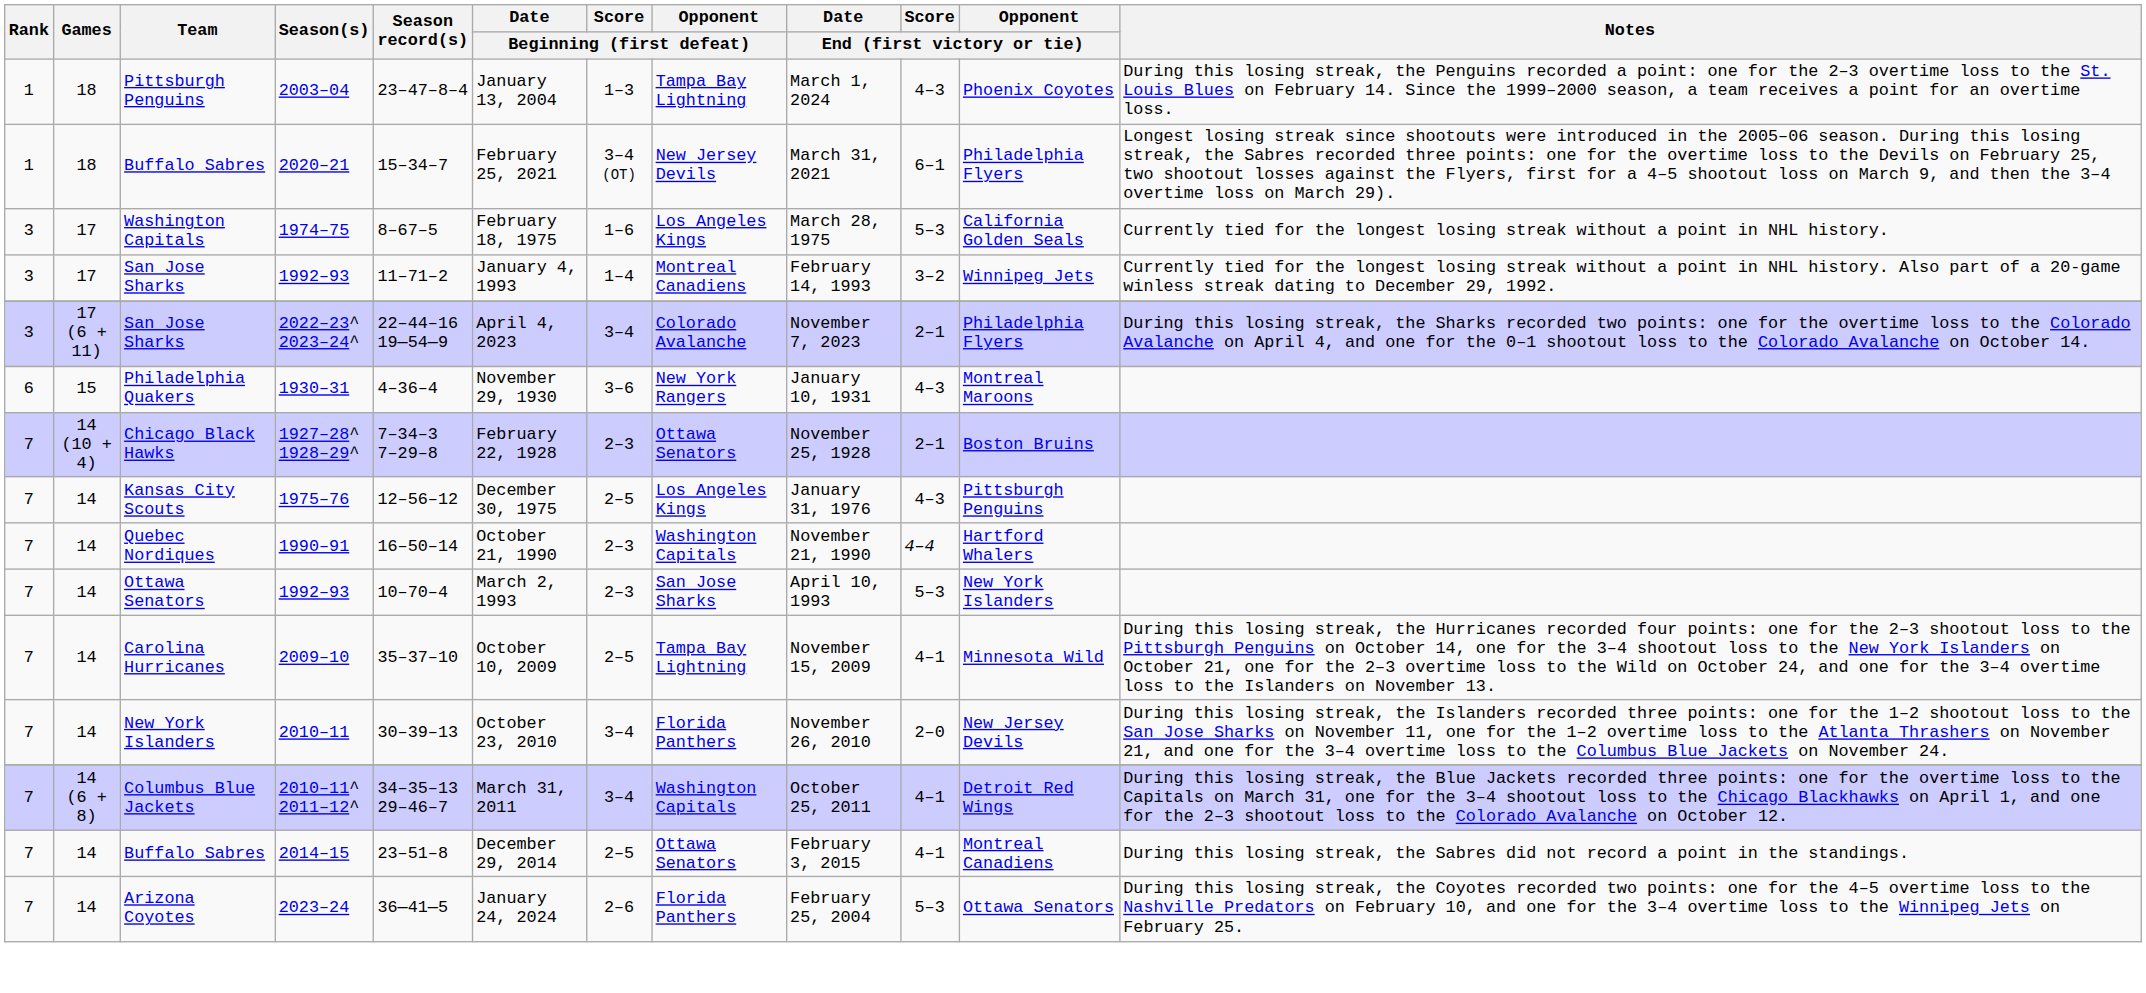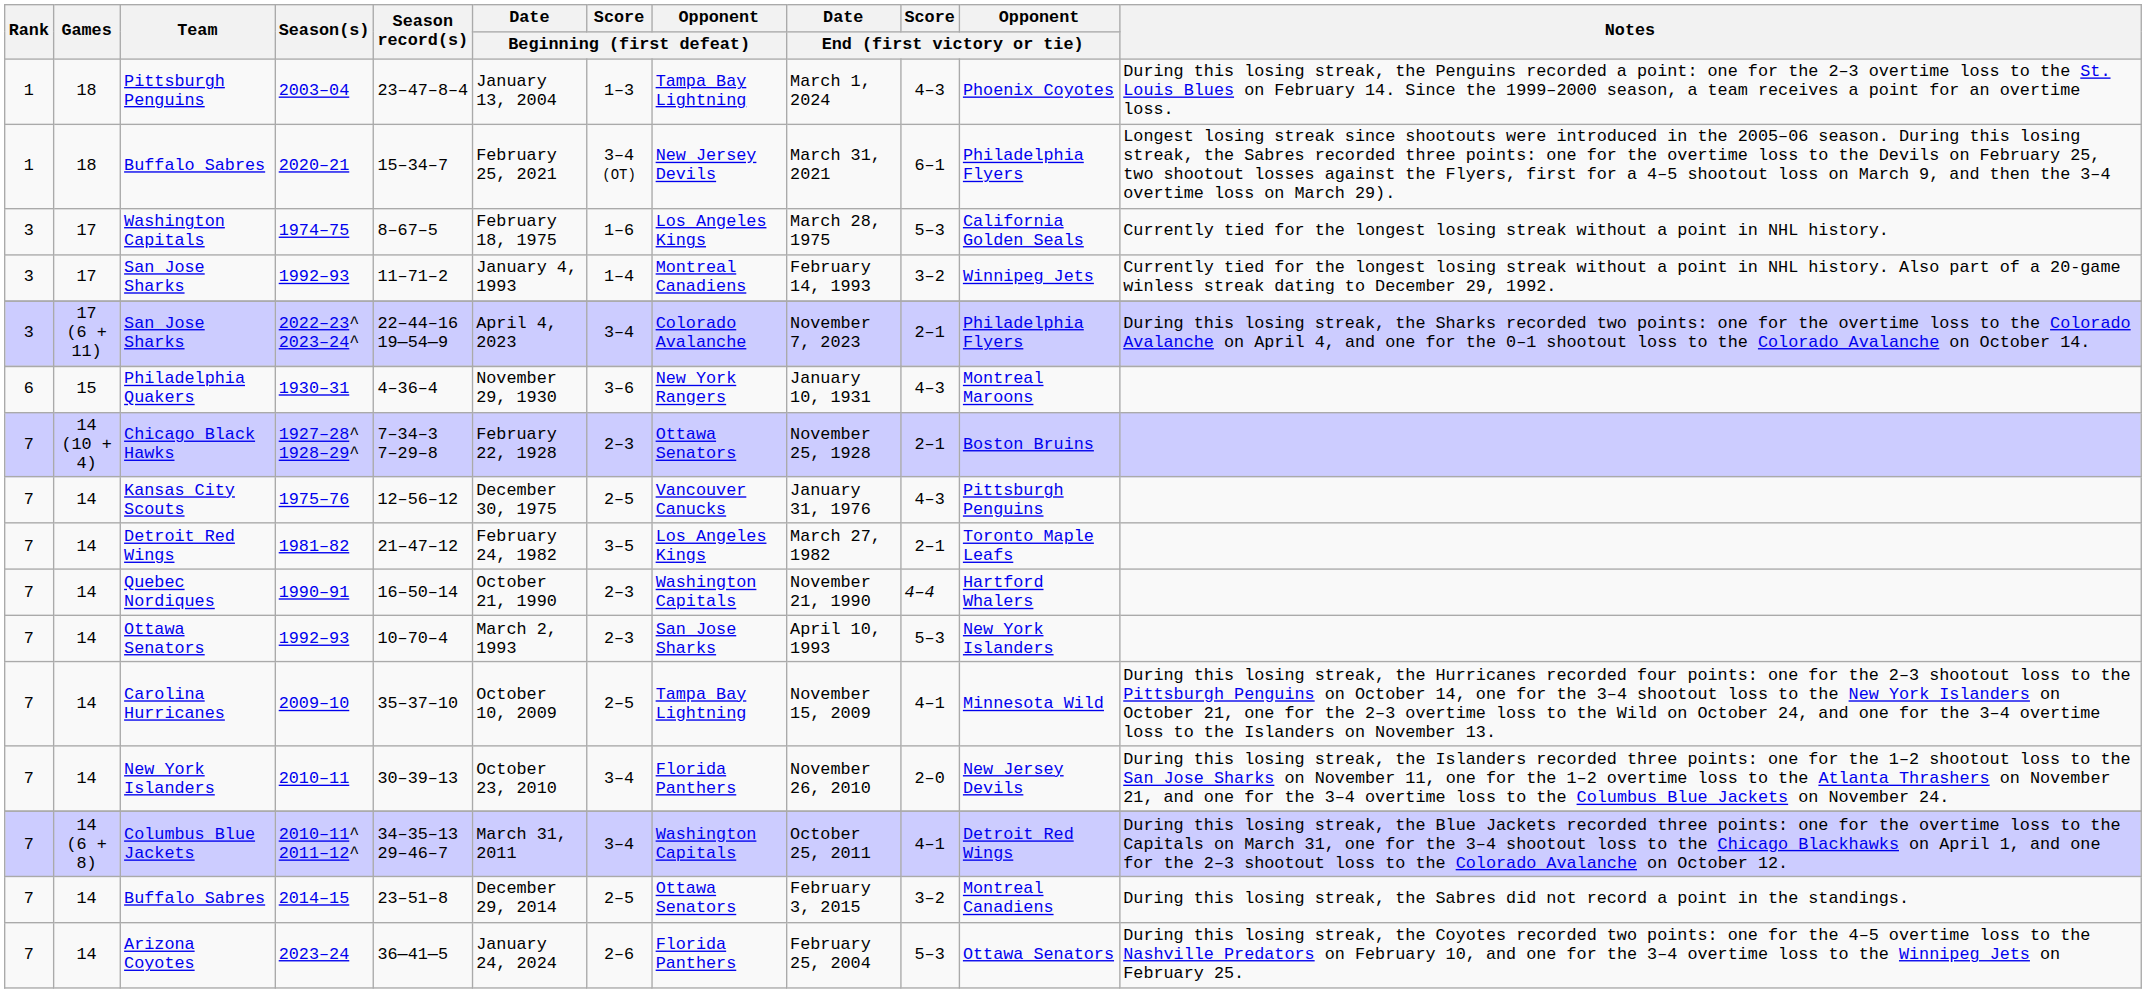 <table class="wikitable sortable" style="font-size:95%">
 <tr>
 <th rowspan="2">Rank</th>
 <th rowspan="2">Games</th>
 <th rowspan="2">Team</th>
 <th rowspan="2">Season(s)</th>
 <th rowspan="2">Season<br>record(s)</th>
 <th>Date</th>
 <th class="unsortable">Score</th>
 <th>Opponent</th>
 <th>Date</th>
 <th class="unsortable">Score</th>
 <th>Opponent</th>
 <th rowspan="2" class="unsortable">Notes</th>
 </tr>
 <tr class="unsortable">
 <th colspan="3">Beginning (first defeat)</th>
 <th colspan="3">End (first victory or tie)</th>
 </tr>
 <tr>
 <td align="center">1 </td>
 <td align="center">18</td>
 <td><a href='#'>Pittsburgh Penguins</a></td>
 <td><a href='#'>2003–04</a></td>
 <td>23–47–8–4</td>
 <td>January 13, 2004</td>
 <td align="center">1–3</td>
 <td><a href='#'>Tampa Bay Lightning</a></td>
 <td>March 1, 2024</td>
 <td align="center">4–3 </td>
 <td><a href='#'>Phoenix Coyotes</a></td>
 <td>During this losing streak, the Penguins recorded a point: one for the 2–3 overtime loss to the <a href='#'>St. Louis Blues</a> on February 14. Since the 1999–2000 season, a team receives a point for an overtime loss.</td>
 </tr>
 <tr>
 <td align="center">1 </td>
 <td align="center">18</td>
 <td><a href='#'>Buffalo Sabres</a></td>
 <td><a href='#'>2020–21</a></td>
 <td>15–34–7</td>
 <td>February 25, 2021</td>
 <td align="center">3–4 <small>(OT)</small></td>
 <td><a href='#'>New Jersey Devils</a></td>
 <td>March 31, 2021</td>
 <td align="center">6–1</td>
 <td><a href='#'>Philadelphia Flyers</a></td>
 <td>Longest losing streak since shootouts were introduced in the 2005–06 season. During this losing streak, the Sabres recorded three points: one for the overtime loss to the Devils on February 25, two shootout losses against the Flyers, first for a 4–5 shootout loss on March 9, and then the 3–4 overtime loss on March 29).</td>
 </tr>
 <tr>
 <td align="center">3 </td>
 <td align="center">17</td>
 <td><a href='#'>Washington Capitals</a></td>
 <td><a href='#'>1974–75</a></td>
 <td>8–67–5</td>
 <td>February 18, 1975</td>
 <td align="center">1–6</td>
 <td><a href='#'>Los Angeles Kings</a></td>
 <td>March 28, 1975</td>
 <td align="center">5–3</td>
 <td><a href='#'>California Golden Seals</a></td>
 <td>Currently tied for the longest losing streak without a point in NHL history.</td>
 </tr>
 <tr>
 <td align="center">3 </td>
 <td align="center">17</td>
 <td><a href='#'>San Jose Sharks</a></td>
 <td><a href='#'>1992–93</a></td>
 <td>11–71–2</td>
 <td>January 4, 1993</td>
 <td align="center">1–4</td>
 <td><a href='#'>Montreal Canadiens</a></td>
 <td>February 14, 1993</td>
 <td align="center">3–2</td>
 <td><a href='#'>Winnipeg Jets</a></td>
 <td>Currently tied for the longest losing streak without a point in NHL history. Also part of a 20-game winless streak dating to December 29, 1992.</td>
 </tr>
 <tr>
 </tr>
 <tr bgcolor="#ccccff">
 <td align="center">3 </td>
 <td align="center">17<br>(6 + 11)</td>
 <td><a href='#'>San Jose Sharks</a></td>
 <td><a href='#'>2022–23</a>^<br> <a href='#'>2023–24</a>^</td>
 <td>22–44–16<br>19—54—9</td>
 <td>April 4, 2023</td>
 <td align="center">3–4 </td>
 <td><a href='#'>Colorado Avalanche</a></td>
 <td>November 7, 2023</td>
 <td align="center">2–1</td>
 <td><a href='#'>Philadelphia Flyers</a></td>
 <td>During this losing streak, the Sharks recorded two points: one for the overtime loss to the <a href='#'>Colorado Avalanche</a> on April 4, and one for the 0–1 shootout loss to the <a href='#'>Colorado Avalanche</a> on October 14.</td>
 </tr>
 <tr>
 </tr>
 <tr>
 <td align="center">6</td>
 <td align="center">15</td>
 <td><a href='#'>Philadelphia Quakers</a></td>
 <td><a href='#'>1930–31</a></td>
 <td>4–36–4</td>
 <td>November 29, 1930</td>
 <td align="center">3–6</td>
 <td><a href='#'>New York Rangers</a></td>
 <td>January 10, 1931</td>
 <td align="center">4–3 </td>
 <td><a href='#'>Montreal Maroons</a></td>
 <td></td>
 </tr>
 <tr bgcolor="#ccccff">
 <td align="center">7 </td>
 <td align="center">14<br>(10 + 4)</td>
 <td><a href='#'>Chicago Black Hawks</a></td>
 <td><a href='#'>1927–28</a>^<br> <a href='#'>1928–29</a>^</td>
 <td>7–34–3<br>7–29–8</td>
 <td>February 22, 1928</td>
 <td align="center">2–3</td>
 <td><a href='#'>Ottawa Senators</a></td>
 <td>November 25, 1928</td>
 <td align="center">2–1</td>
 <td><a href='#'>Boston Bruins</a></td>
 <td></td>
 </tr>
 <tr>
 <td align="center">7 </td>
 <td align="center">14</td>
 <td><a href='#'>Kansas City Scouts</a></td>
 <td><a href='#'>1975–76</a></td>
 <td>12–56–12</td>
 <td>December 30, 1975</td>
 <td align="center">2–5</td>
-<td><a href='#'>Los Angeles Kings</a></td>
+<td><a href='#'>Vancouver Canucks</a></td>
 <td>January 31, 1976</td>
 <td align="center">4–3 </td>
 <td><a href='#'>Pittsburgh Penguins</a></td>
+<td></td>
+</tr>
+<tr>
+<td align="center">7 </td>
+<td align="center">14</td>
+<td><a href='#'>Detroit Red Wings</a></td>
+<td><a href='#'>1981–82</a></td>
+<td>21–47–12</td>
+<td>February 24, 1982</td>
+<td align="center">3–5</td>
+<td><a href='#'>Los Angeles Kings</a></td>
+<td>March 27, 1982</td>
+<td align="center">2–1</td>
+<td><a href='#'>Toronto Maple Leafs</a></td>
 <td></td>
 </tr>
 <tr>
 <td align="center">7 </td>
 <td align="center">14</td>
 <td><a href='#'>Quebec Nordiques</a></td>
 <td><a href='#'>1990–91</a></td>
 <td>16–50–14</td>
 <td>October 21, 1990</td>
 <td align="center">2–3</td>
 <td><a href='#'>Washington Capitals</a></td>
 <td>November 21, 1990</td>
 <td><em>4–4</em> </td>
 <td><a href='#'>Hartford Whalers</a></td>
 <td></td>
 </tr>
 <tr>
 <td align="center">7 </td>
 <td align="center">14</td>
 <td><a href='#'>Ottawa Senators</a></td>
 <td><a href='#'>1992–93</a></td>
 <td>10–70–4</td>
 <td>March 2, 1993</td>
 <td align="center">2–3 </td>
 <td><a href='#'>San Jose Sharks</a></td>
 <td>April 10, 1993</td>
 <td align="center">5–3</td>
 <td><a href='#'>New York Islanders</a></td>
 <td></td>
 </tr>
 <tr>
 <td align="center">7 </td>
 <td align="center">14</td>
 <td><a href='#'>Carolina Hurricanes</a></td>
 <td><a href='#'>2009–10</a></td>
 <td>35–37–10</td>
 <td>October 10, 2009</td>
 <td align="center">2–5</td>
 <td><a href='#'>Tampa Bay Lightning</a></td>
 <td>November 15, 2009</td>
 <td align="center">4–1</td>
 <td><a href='#'>Minnesota Wild</a></td>
 <td>During this losing streak, the Hurricanes recorded four points: one for the 2–3 shootout loss to the <a href='#'>Pittsburgh Penguins</a> on October 14, one for the 3–4 shootout loss to the <a href='#'>New York Islanders</a> on October 21, one for the 2–3 overtime loss to the Wild on October 24, and one for the 3–4 overtime loss to the Islanders on November 13.</td>
 </tr>
 <tr>
 <td align="center">7 </td>
 <td align="center">14</td>
 <td><a href='#'>New York Islanders</a></td>
 <td><a href='#'>2010–11</a></td>
 <td>30–39–13</td>
 <td>October 23, 2010</td>
 <td align="center">3–4</td>
 <td><a href='#'>Florida Panthers</a></td>
 <td>November 26, 2010</td>
 <td align="center">2–0</td>
 <td><a href='#'>New Jersey Devils</a></td>
 <td>During this losing streak, the Islanders recorded three points: one for the 1–2 shootout loss to the <a href='#'>San Jose Sharks</a> on November 11, one for the 1–2 overtime loss to the <a href='#'>Atlanta Thrashers</a> on November 21, and one for the  3–4 overtime loss to the <a href='#'>Columbus Blue Jackets</a> on November 24.</td>
 </tr>
 <tr>
 </tr>
 <tr bgcolor="#ccccff">
 <td align="center">7 </td>
 <td align="center">14<br>(6 + 8)</td>
 <td><a href='#'>Columbus Blue Jackets</a></td>
 <td><a href='#'>2010–11</a>^<br> <a href='#'>2011–12</a>^</td>
 <td>34–35–13<br>29–46–7</td>
 <td>March 31, 2011</td>
 <td align="center">3–4 </td>
 <td><a href='#'>Washington Capitals</a></td>
 <td>October 25, 2011</td>
 <td align="center">4–1</td>
 <td><a href='#'>Detroit Red Wings</a></td>
 <td>During this losing streak, the Blue Jackets recorded three points: one for the overtime loss to the Capitals on March 31, one for the 3–4 shootout loss to the <a href='#'>Chicago Blackhawks</a> on April 1, and one for the 2–3 shootout loss to the <a href='#'>Colorado Avalanche</a> on October 12.</td>
 </tr>
 <tr>
 <td align="center">7 </td>
 <td align="center">14</td>
 <td><a href='#'>Buffalo Sabres</a></td>
 <td><a href='#'>2014–15</a></td>
 <td>23–51–8</td>
 <td>December 29, 2014</td>
 <td align="center">2–5</td>
 <td><a href='#'>Ottawa Senators</a></td>
 <td>February 3, 2015</td>
-<td align="center">4–1</td>
+<td align="center">3–2</td>
 <td><a href='#'>Montreal Canadiens</a></td>
 <td>During this losing streak, the Sabres did not record a point in the standings.</td>
 </tr>
 <tr>
 <td align="center">7 </td>
 <td align="center">14</td>
 <td><a href='#'>Arizona Coyotes</a></td>
 <td><a href='#'>2023–24</a></td>
 <td>36—41—5</td>
 <td>January 24, 2024</td>
 <td align="center">2–6</td>
 <td><a href='#'>Florida Panthers</a></td>
 <td>February 25, 2004</td>
 <td align="center">5–3</td>
 <td><a href='#'>Ottawa Senators</a></td>
 <td>During this losing streak, the Coyotes recorded two points: one for the 4–5 overtime loss to the <a href='#'>Nashville Predators</a> on February 10, and one for the 3–4 overtime loss to the <a href='#'>Winnipeg Jets</a> on February 25.</td>
 </tr>
 </table>
